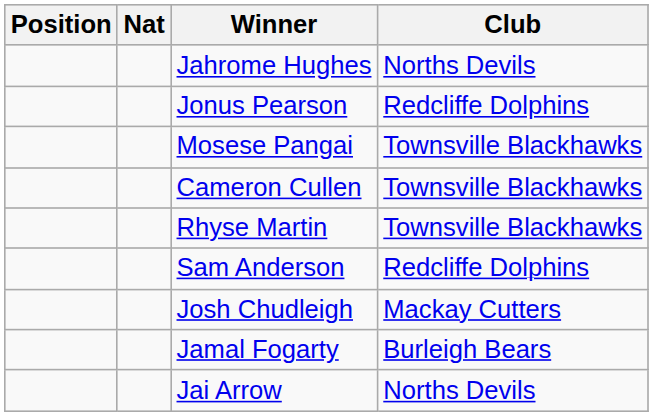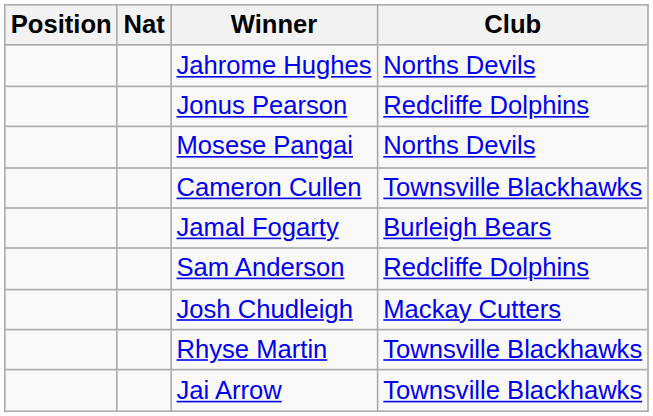 <table class="wikitable">
 <tr>
 <th>Position</th>
 <th>Nat</th>
 <th>Winner</th>
 <th>Club</th>
 </tr>
 <tr>
 <td></td>
 <td></td>
 <td><a href='#'>Jahrome Hughes</a></td>
 <td> <a href='#'>Norths Devils</a></td>
 </tr>
 <tr>
 <td></td>
 <td></td>
 <td><a href='#'>Jonus Pearson</a></td>
 <td> <a href='#'>Redcliffe Dolphins</a></td>
 </tr>
 <tr>
 <td></td>
 <td></td>
 <td><a href='#'>Mosese Pangai</a></td>
-<td> <a href='#'>Townsville Blackhawks</a></td>
+<td> <a href='#'>Norths Devils</a></td>
 </tr>
 <tr>
 <td></td>
 <td></td>
 <td><a href='#'>Cameron Cullen</a></td>
 <td> <a href='#'>Townsville Blackhawks</a></td>
 </tr>
 <tr>
 <td></td>
 <td></td>
-<td><a href='#'>Rhyse Martin</a></td>
-<td> <a href='#'>Townsville Blackhawks</a></td>
+<td><a href='#'>Jamal Fogarty</a></td>
+<td> <a href='#'>Burleigh Bears</a></td>
 </tr>
 <tr>
 <td></td>
 <td></td>
 <td><a href='#'>Sam Anderson</a></td>
 <td> <a href='#'>Redcliffe Dolphins</a></td>
 </tr>
 <tr>
 <td></td>
 <td></td>
 <td><a href='#'>Josh Chudleigh</a></td>
 <td> <a href='#'>Mackay Cutters</a></td>
 </tr>
 <tr>
 <td></td>
 <td></td>
-<td><a href='#'>Jamal Fogarty</a></td>
-<td> <a href='#'>Burleigh Bears</a></td>
+<td><a href='#'>Rhyse Martin</a></td>
+<td> <a href='#'>Townsville Blackhawks</a></td>
 </tr>
 <tr>
 <td></td>
 <td></td>
 <td><a href='#'>Jai Arrow</a></td>
-<td> <a href='#'>Norths Devils</a></td>
+<td> <a href='#'>Townsville Blackhawks</a></td>
 </tr>
 </table>
